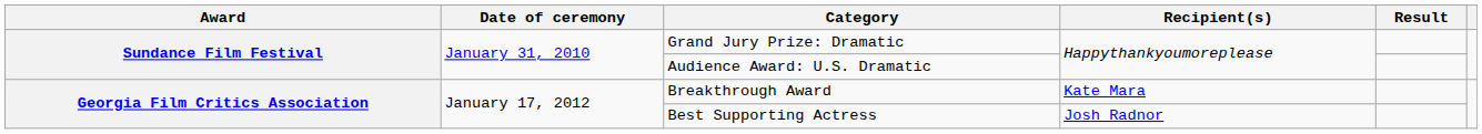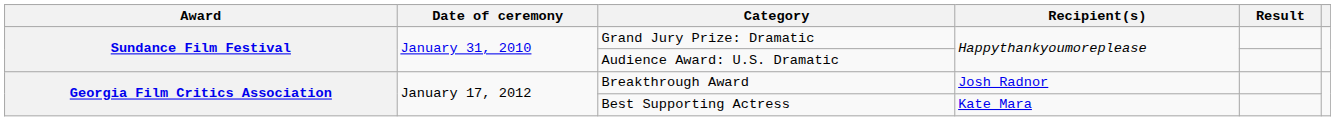 <table class="wikitable plainrowheaders sortable" style="width:100%;">
 <tr>
 <th scope="col">Award</th>
 <th scope="col">Date of ceremony</th>
 <th scope="col">Category</th>
 <th scope="col">Recipient(s)</th>
 <th scope="col">Result</th>
 <th scope="col" class="unsortable"></th>
 </tr>
 <tr>
 <th rowspan="2" scope="row"><a href='#'>Sundance Film Festival</a></th>
 <td rowspan="2"><a href='#'>January 31, 2010</a></td>
 <td>Grand Jury Prize: Dramatic</td>
 <td rowspan="2"><em>Happythankyoumoreplease</em></td>
 <td></td>
 <td rowspan="2"></td>
 </tr>
 <tr>
 <td>Audience Award: U.S. Dramatic</td>
 <td></td>
 </tr>
 <tr>
 <th rowspan="2" scope="row"><a href='#'>Georgia Film Critics Association</a></th>
 <td rowspan="2">January 17, 2012</td>
 <td>Breakthrough Award</td>
-<td><a href='#'>Kate Mara</a></td>
+<td><a href='#'>Josh Radnor</a></td>
 <td></td>
 <td rowspan="2"></td>
 </tr>
 <tr>
 <td>Best Supporting Actress</td>
-<td><a href='#'>Josh Radnor</a></td>
+<td><a href='#'>Kate Mara</a></td>
 <td></td>
 </tr>
 </table>
